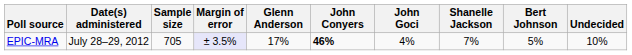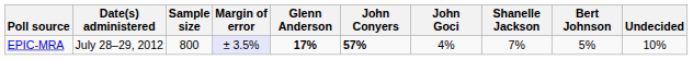 <table class="wikitable">
 <tr valign= bottom>
 <th>Poll source</th>
 <th>Date(s)<br>administered</th>
 <th>Sample<br>size</th>
 <th>Margin of<br>error</th>
 <th style="width:90px;">Glenn<br>Anderson</th>
 <th style="width:90px;">John<br>Conyers</th>
 <th style="width:90px;">John<br>Goci</th>
 <th style="width:90px;">Shanelle<br>Jackson</th>
 <th style="width:90px;">Bert<br>Johnson</th>
 <th>Undecided</th>
 </tr>
 <tr>
 <td><a href='#'>EPIC-MRA</a></td>
 <td align=center>July 28–29, 2012</td>
-<td align=center>705</td>
+<td align=center>800</td>
 <td align=center style="background: lavender;">± 3.5%</td>
-<td align=center>17%</td>
-<td><strong>46%</strong></td>
+<td align=center><strong>17%</strong></td>
+<td><strong>57%</strong></td>
 <td align=center>4%</td>
 <td align=center>7%</td>
 <td align=center>5%</td>
 <td align=center>10%</td>
 </tr>
 </table>
